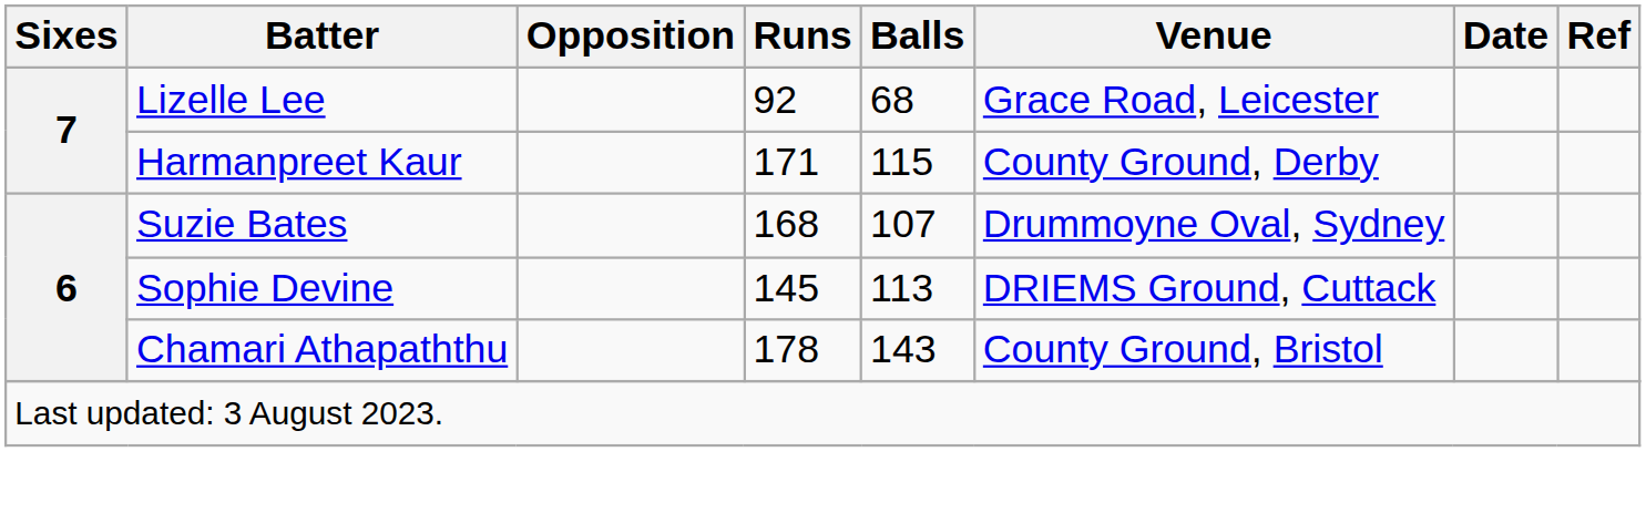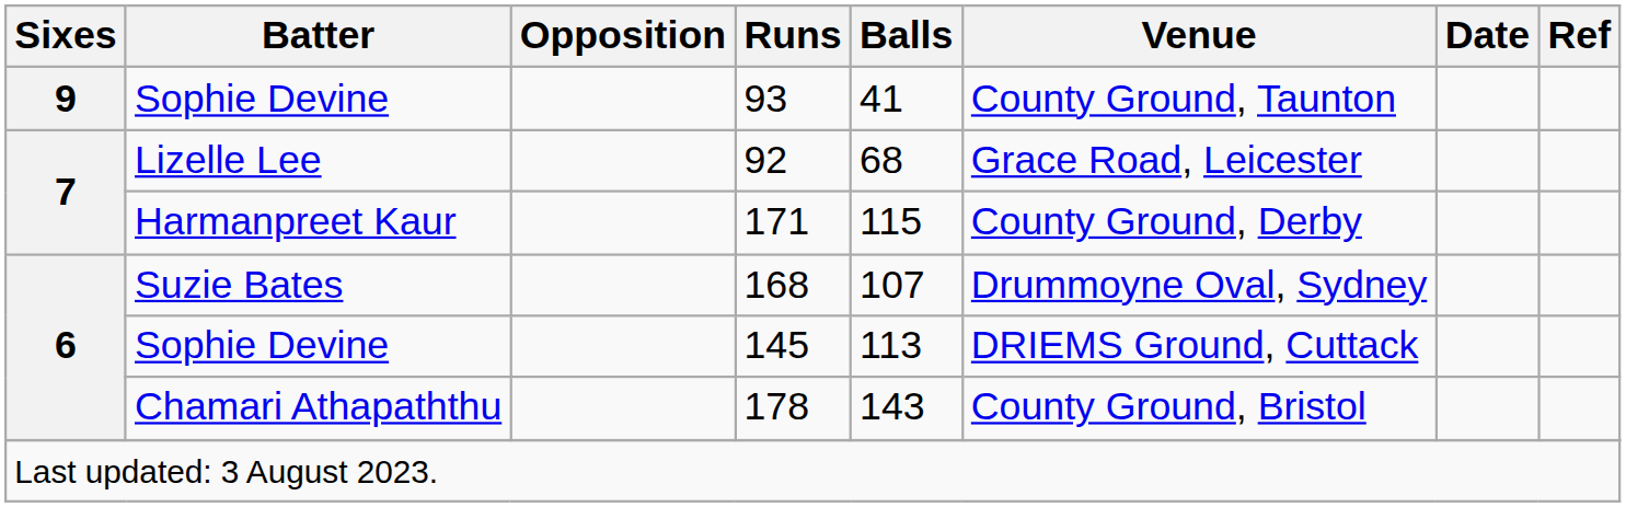 <table class="wikitable sortable">
 <tr>
 <th>Sixes</th>
 <th>Batter</th>
 <th>Opposition</th>
 <th>Runs</th>
 <th>Balls</th>
 <th class="unsortable">Venue</th>
 <th>Date</th>
 <th class="unsortable">Ref</th>
+</tr>
+<tr>
+<th>9</th>
+<td> <a href='#'>Sophie Devine</a></td>
+<td></td>
+<td>93</td>
+<td>41</td>
+<td><a href='#'>County Ground</a>, <a href='#'>Taunton</a></td>
+<td></td>
+<td></td>
 </tr>
 <tr>
 <th rowspan=2>7</th>
 <td> <a href='#'>Lizelle Lee</a></td>
 <td></td>
 <td>92</td>
 <td>68</td>
 <td><a href='#'>Grace Road</a>, <a href='#'>Leicester</a></td>
 <td></td>
 <td></td>
 </tr>
 <tr>
 <td> <a href='#'>Harmanpreet Kaur</a></td>
 <td></td>
 <td>171</td>
 <td>115</td>
 <td><a href='#'>County Ground</a>, <a href='#'>Derby</a></td>
 <td></td>
 <td></td>
 </tr>
 <tr>
 <th rowspan=3>6</th>
 <td> <a href='#'>Suzie Bates</a></td>
 <td></td>
 <td>168</td>
 <td>107</td>
 <td><a href='#'>Drummoyne Oval</a>, <a href='#'>Sydney</a></td>
 <td></td>
 <td></td>
 </tr>
 <tr>
 <td> <a href='#'>Sophie Devine</a></td>
 <td></td>
 <td>145</td>
 <td>113</td>
 <td><a href='#'>DRIEMS Ground</a>, <a href='#'>Cuttack</a></td>
 <td></td>
 <td></td>
 </tr>
 <tr>
 <td> <a href='#'>Chamari Athapaththu</a></td>
 <td></td>
 <td>178</td>
 <td>143</td>
 <td><a href='#'>County Ground</a>, <a href='#'>Bristol</a></td>
 <td></td>
 <td></td>
 </tr>
 <tr>
 </tr>
 <tr class="sortbottom">
 <td colspan=8><small>Last updated: 3 August 2023.</small></td>
 </tr>
 </table>
